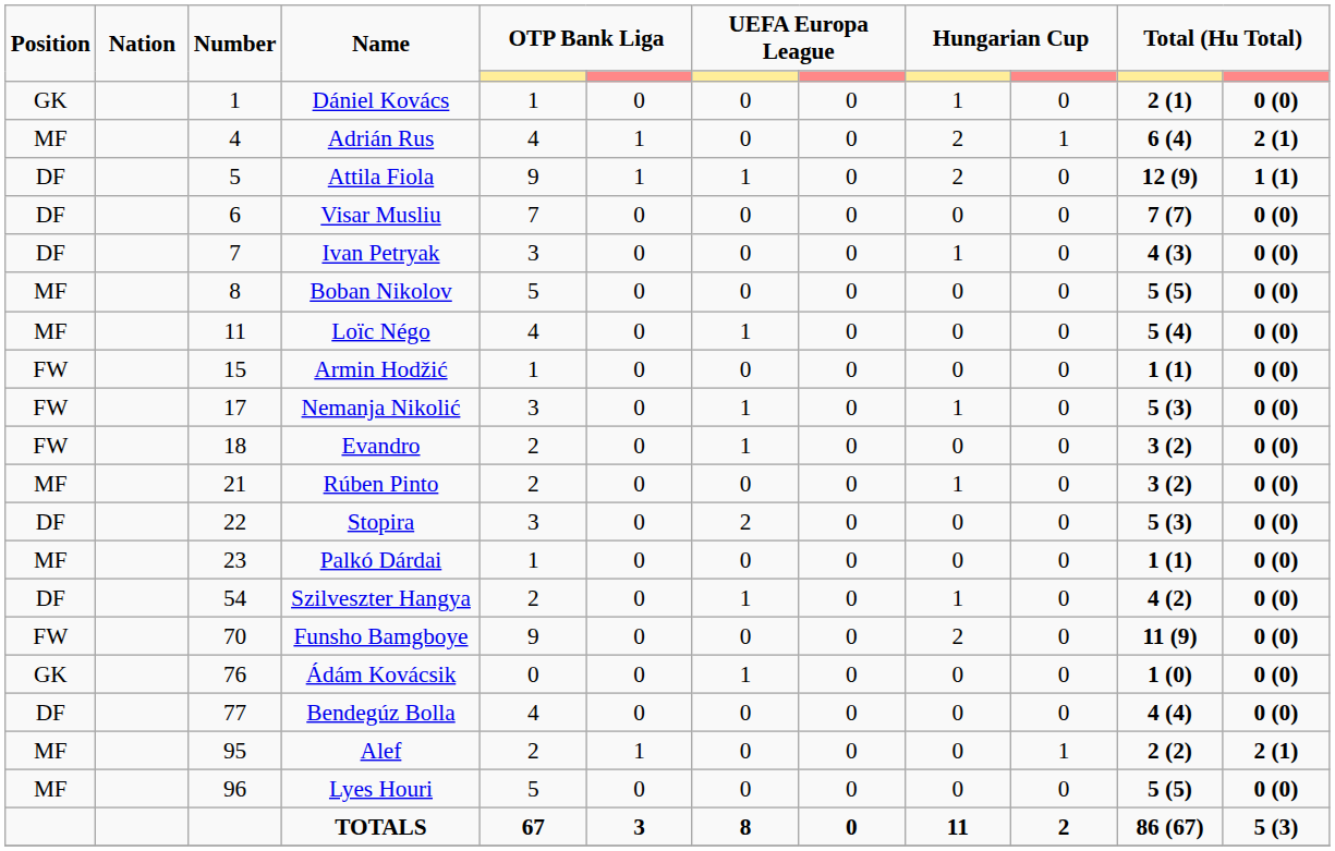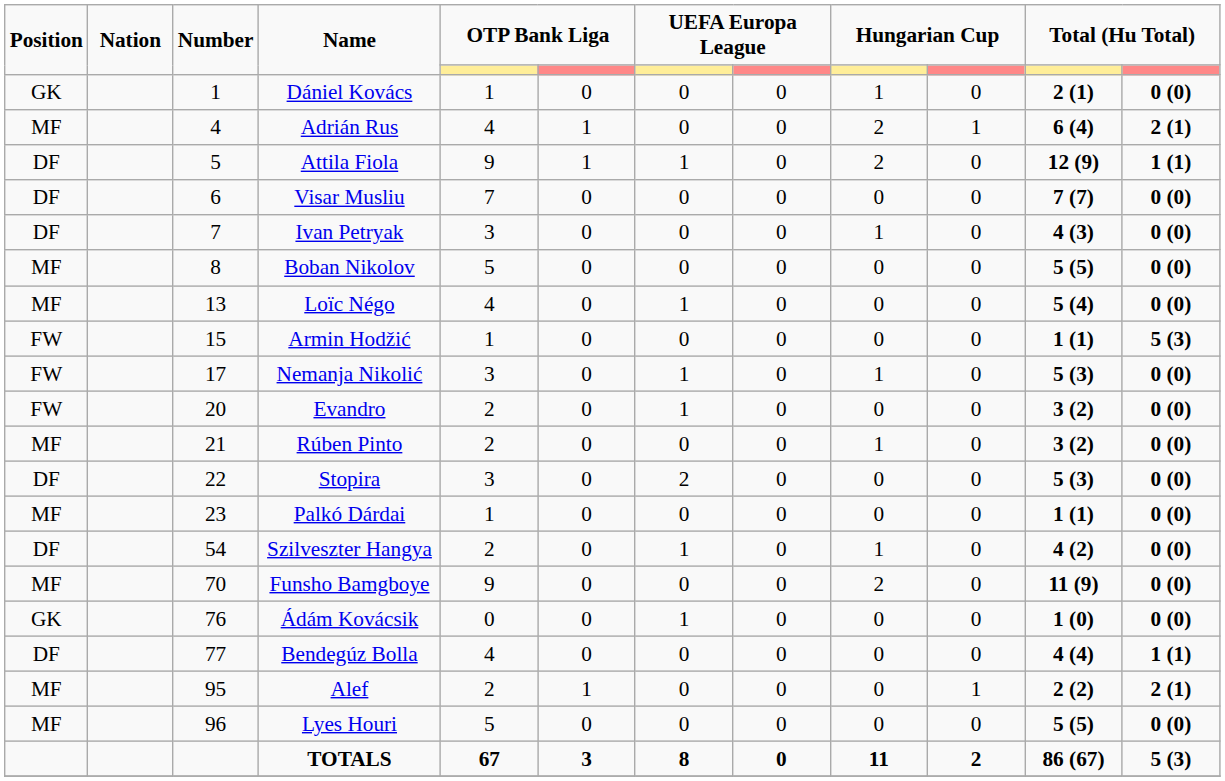 <table class="wikitable" style="font-size: 95%; text-align: center;">
 <tr>
 <td rowspan="2" width="5%" align="center"><strong>Position</strong></td>
 <td rowspan="2" width="7%" align="center"><strong>Nation</strong></td>
 <td rowspan="2" width="5%" align="center"><strong>Number</strong></td>
 <td rowspan="2" width="15%" align="center"><strong>Name</strong></td>
 <td colspan="2" align="center"><strong>OTP Bank Liga</strong></td>
 <td colspan="2" align="center"><strong>UEFA Europa League</strong></td>
 <td colspan="2" align="center"><strong>Hungarian Cup</strong></td>
 <td colspan="2" align="center"><strong>Total (Hu Total)</strong></td>
 </tr>
 <tr>
 <th width=60 style="background: #FFEE99"></th>
 <th width=60 style="background: #FF8888"></th>
 <th width=60 style="background: #FFEE99"></th>
 <th width=60 style="background: #FF8888"></th>
 <th width=60 style="background: #FFEE99"></th>
 <th width=60 style="background: #FF8888"></th>
 <th width=60 style="background: #FFEE99"></th>
 <th width=60 style="background: #FF8888"></th>
 </tr>
 <tr>
 <td>GK</td>
 <td></td>
 <td>1</td>
 <td><a href='#'>Dániel Kovács</a></td>
 <td>1</td>
 <td>0</td>
 <td>0</td>
 <td>0</td>
 <td>1</td>
 <td>0</td>
 <td><strong>2 (1)</strong></td>
 <td><strong>0 (0)</strong></td>
 </tr>
 <tr>
 <td>MF</td>
 <td></td>
 <td>4</td>
 <td><a href='#'>Adrián Rus</a></td>
 <td>4</td>
 <td>1</td>
 <td>0</td>
 <td>0</td>
 <td>2</td>
 <td>1</td>
 <td><strong>6 (4)</strong></td>
 <td><strong>2 (1)</strong></td>
 </tr>
 <tr>
 <td>DF</td>
 <td></td>
 <td>5</td>
 <td><a href='#'>Attila Fiola</a></td>
 <td>9</td>
 <td>1</td>
 <td>1</td>
 <td>0</td>
 <td>2</td>
 <td>0</td>
 <td><strong>12 (9)</strong></td>
 <td><strong>1 (1)</strong></td>
 </tr>
 <tr>
 <td>DF</td>
 <td></td>
 <td>6</td>
 <td><a href='#'>Visar Musliu</a></td>
 <td>7</td>
 <td>0</td>
 <td>0</td>
 <td>0</td>
 <td>0</td>
 <td>0</td>
 <td><strong>7 (7)</strong></td>
 <td><strong>0 (0)</strong></td>
 </tr>
 <tr>
 <td>DF</td>
 <td></td>
 <td>7</td>
 <td><a href='#'>Ivan Petryak</a></td>
 <td>3</td>
 <td>0</td>
 <td>0</td>
 <td>0</td>
 <td>1</td>
 <td>0</td>
 <td><strong>4 (3)</strong></td>
 <td><strong>0 (0)</strong></td>
 </tr>
 <tr>
 <td>MF</td>
 <td></td>
 <td>8</td>
 <td><a href='#'>Boban Nikolov</a></td>
 <td>5</td>
 <td>0</td>
 <td>0</td>
 <td>0</td>
 <td>0</td>
 <td>0</td>
 <td><strong>5 (5)</strong></td>
 <td><strong>0 (0)</strong></td>
 </tr>
 <tr>
 <td>MF</td>
 <td></td>
-<td>11</td>
+<td>13</td>
 <td><a href='#'>Loïc Négo</a></td>
 <td>4</td>
 <td>0</td>
 <td>1</td>
 <td>0</td>
 <td>0</td>
 <td>0</td>
 <td><strong>5 (4)</strong></td>
 <td><strong>0 (0)</strong></td>
 </tr>
 <tr>
 <td>FW</td>
 <td></td>
 <td>15</td>
 <td><a href='#'>Armin Hodžić</a></td>
 <td>1</td>
 <td>0</td>
 <td>0</td>
 <td>0</td>
 <td>0</td>
 <td>0</td>
 <td><strong>1 (1)</strong></td>
-<td><strong>0 (0)</strong></td>
+<td><strong>5 (3)</strong></td>
 </tr>
 <tr>
 <td>FW</td>
 <td></td>
 <td>17</td>
 <td><a href='#'>Nemanja Nikolić</a></td>
 <td>3</td>
 <td>0</td>
 <td>1</td>
 <td>0</td>
 <td>1</td>
 <td>0</td>
 <td><strong>5 (3)</strong></td>
 <td><strong>0 (0)</strong></td>
 </tr>
 <tr>
 <td>FW</td>
 <td></td>
-<td>18</td>
+<td>20</td>
 <td><a href='#'>Evandro</a></td>
 <td>2</td>
 <td>0</td>
 <td>1</td>
 <td>0</td>
 <td>0</td>
 <td>0</td>
 <td><strong>3 (2)</strong></td>
 <td><strong>0 (0)</strong></td>
 </tr>
 <tr>
 <td>MF</td>
 <td></td>
 <td>21</td>
 <td><a href='#'>Rúben Pinto</a></td>
 <td>2</td>
 <td>0</td>
 <td>0</td>
 <td>0</td>
 <td>1</td>
 <td>0</td>
 <td><strong>3 (2)</strong></td>
 <td><strong>0 (0)</strong></td>
 </tr>
 <tr>
 <td>DF</td>
 <td></td>
 <td>22</td>
 <td><a href='#'>Stopira</a></td>
 <td>3</td>
 <td>0</td>
 <td>2</td>
 <td>0</td>
 <td>0</td>
 <td>0</td>
 <td><strong>5 (3)</strong></td>
 <td><strong>0 (0)</strong></td>
 </tr>
 <tr>
 <td>MF</td>
 <td></td>
 <td>23</td>
 <td><a href='#'>Palkó Dárdai</a></td>
 <td>1</td>
 <td>0</td>
 <td>0</td>
 <td>0</td>
 <td>0</td>
 <td>0</td>
 <td><strong>1 (1)</strong></td>
 <td><strong>0 (0)</strong></td>
 </tr>
 <tr>
 <td>DF</td>
 <td></td>
 <td>54</td>
 <td><a href='#'>Szilveszter Hangya</a></td>
 <td>2</td>
 <td>0</td>
 <td>1</td>
 <td>0</td>
 <td>1</td>
 <td>0</td>
 <td><strong>4 (2)</strong></td>
 <td><strong>0 (0)</strong></td>
 </tr>
 <tr>
-<td>FW</td>
+<td>MF</td>
 <td></td>
 <td>70</td>
 <td><a href='#'>Funsho Bamgboye</a></td>
 <td>9</td>
 <td>0</td>
 <td>0</td>
 <td>0</td>
 <td>2</td>
 <td>0</td>
 <td><strong>11 (9)</strong></td>
 <td><strong>0 (0)</strong></td>
 </tr>
 <tr>
 <td>GK</td>
 <td></td>
 <td>76</td>
 <td><a href='#'>Ádám Kovácsik</a></td>
 <td>0</td>
 <td>0</td>
 <td>1</td>
 <td>0</td>
 <td>0</td>
 <td>0</td>
 <td><strong>1 (0)</strong></td>
 <td><strong>0 (0)</strong></td>
 </tr>
 <tr>
 <td>DF</td>
 <td></td>
 <td>77</td>
 <td><a href='#'>Bendegúz Bolla</a></td>
 <td>4</td>
 <td>0</td>
 <td>0</td>
 <td>0</td>
 <td>0</td>
 <td>0</td>
 <td><strong>4 (4)</strong></td>
-<td><strong>0 (0)</strong></td>
+<td><strong>1 (1)</strong></td>
 </tr>
 <tr>
 <td>MF</td>
 <td></td>
 <td>95</td>
 <td><a href='#'>Alef</a></td>
 <td>2</td>
 <td>1</td>
 <td>0</td>
 <td>0</td>
 <td>0</td>
 <td>1</td>
 <td><strong>2 (2)</strong></td>
 <td><strong>2 (1)</strong></td>
 </tr>
 <tr>
 <td>MF</td>
 <td></td>
 <td>96</td>
 <td><a href='#'>Lyes Houri</a></td>
 <td>5</td>
 <td>0</td>
 <td>0</td>
 <td>0</td>
 <td>0</td>
 <td>0</td>
 <td><strong>5 (5)</strong></td>
 <td><strong>0 (0)</strong></td>
 </tr>
 <tr>
 <td></td>
 <td></td>
 <td></td>
 <td><strong>TOTALS</strong></td>
 <td><strong>67</strong></td>
 <td><strong>3</strong></td>
 <td><strong>8</strong></td>
 <td><strong>0</strong></td>
 <td><strong>11</strong></td>
 <td><strong>2</strong></td>
 <td><strong>86 (67)</strong></td>
 <td><strong>5 (3)</strong></td>
 </tr>
 <tr>
 </tr>
 </table>
